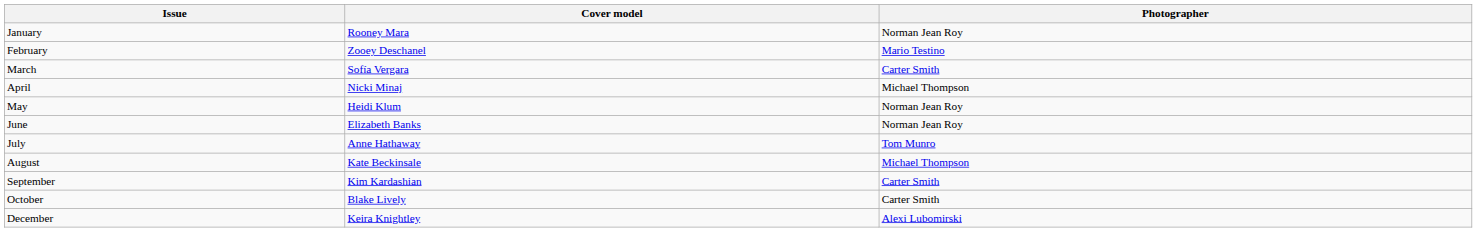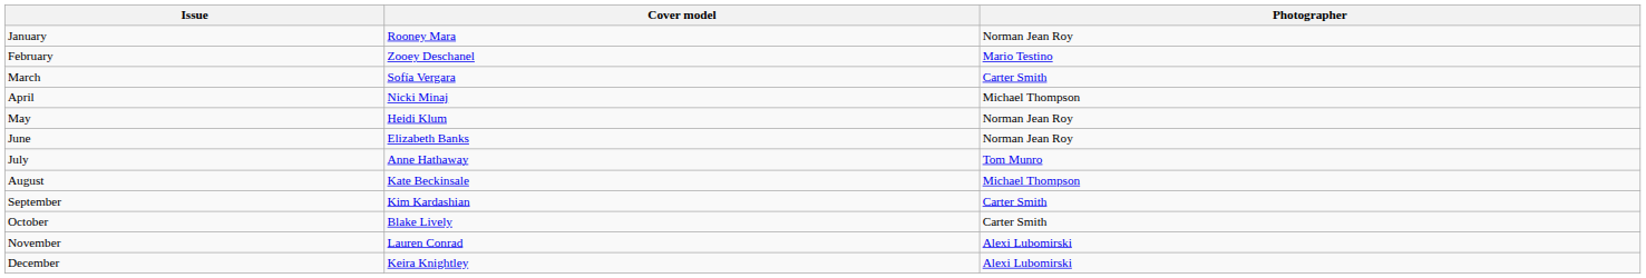 <table class="sortable wikitable"  style="font-size:95%; width:100%;">
 <tr>
 <th style="text-align:center;">Issue</th>
 <th style="text-align:center;">Cover model</th>
 <th style="text-align:center;">Photographer</th>
 </tr>
 <tr>
 <td>January</td>
 <td><a href='#'>Rooney Mara</a></td>
 <td>Norman Jean Roy</td>
 </tr>
 <tr>
 <td>February</td>
 <td><a href='#'>Zooey Deschanel</a></td>
 <td><a href='#'>Mario Testino</a></td>
 </tr>
 <tr>
 <td>March</td>
 <td><a href='#'>Sofía Vergara</a></td>
 <td><a href='#'>Carter Smith</a></td>
 </tr>
 <tr>
 <td>April</td>
 <td><a href='#'>Nicki Minaj</a></td>
 <td>Michael Thompson</td>
 </tr>
 <tr>
 <td>May</td>
 <td><a href='#'>Heidi Klum</a></td>
 <td>Norman Jean Roy</td>
 </tr>
 <tr>
 <td>June</td>
 <td><a href='#'>Elizabeth Banks</a></td>
 <td>Norman Jean Roy</td>
 </tr>
 <tr>
 <td>July</td>
 <td><a href='#'>Anne Hathaway</a></td>
 <td><a href='#'>Tom Munro</a></td>
 </tr>
 <tr>
 <td>August</td>
 <td><a href='#'>Kate Beckinsale</a></td>
 <td><a href='#'>Michael Thompson</a></td>
 </tr>
 <tr>
 <td>September</td>
 <td><a href='#'>Kim Kardashian</a></td>
 <td><a href='#'>Carter Smith</a></td>
 </tr>
 <tr>
 <td>October</td>
 <td><a href='#'>Blake Lively</a></td>
 <td>Carter Smith</td>
 </tr>
 <tr>
+<td>November</td>
+<td><a href='#'>Lauren Conrad</a></td>
+<td><a href='#'>Alexi Lubomirski</a></td>
+</tr>
+<tr>
 <td>December</td>
 <td><a href='#'>Keira Knightley</a></td>
 <td><a href='#'>Alexi Lubomirski</a></td>
 </tr>
 </table>
